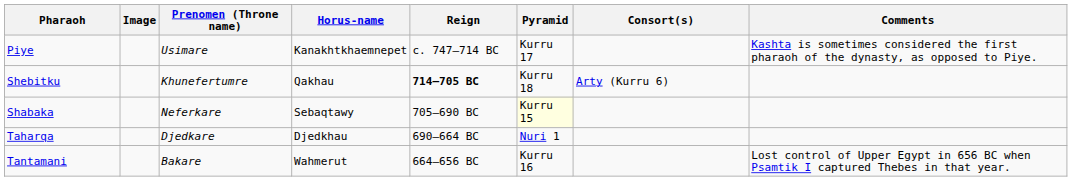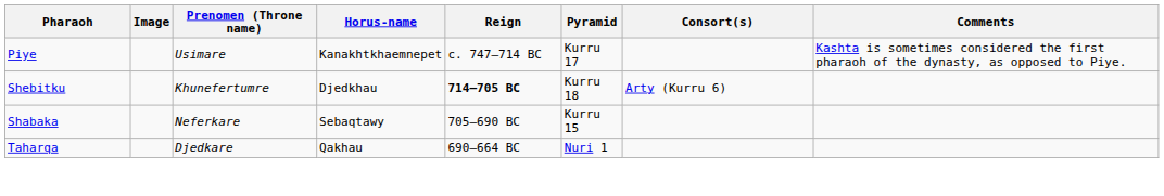 <table class="wikitable">
 <tr>
 <th style="width:130px">Pharaoh</th>
 <th>Image</th>
 <th style="width:150px"><a href='#'>Prenomen</a> (Throne name)</th>
 <th style="width:120px"><a href='#'>Horus-name</a></th>
 <th style="width:120px">Reign</th>
 <th style="width:60px">Pyramid</th>
 <th style="width:200px">Consort(s)</th>
 <th>Comments</th>
 </tr>
 <tr>
 <td><a href='#'>Piye</a></td>
 <td></td>
 <td><em>Usimare</em></td>
 <td>Kanakhtkhaemnepet</td>
 <td>c. 747–714 BC</td>
 <td>Kurru 17</td>
 <td></td>
 <td><a href='#'>Kashta</a> is sometimes considered the first pharaoh of the dynasty, as opposed to Piye.</td>
 </tr>
 <tr>
 <td><a href='#'>Shebitku</a></td>
 <td></td>
 <td><em>Khunefertumre</em></td>
-<td>Qakhau</td>
+<td>Djedkhau</td>
 <td><strong>714–705 BC</strong></td>
 <td>Kurru 18</td>
 <td><a href='#'>Arty</a> (Kurru 6)</td>
 <td></td>
 </tr>
 <tr>
 <td><a href='#'>Shabaka</a></td>
 <td></td>
 <td><em>Neferkare</em></td>
 <td>Sebaqtawy</td>
 <td>705–690 BC</td>
-<td style="background: lightyellow;">Kurru 15</td>
+<td>Kurru 15</td>
 <td></td>
 <td></td>
 </tr>
 <tr>
 <td><a href='#'>Taharqa</a></td>
 <td></td>
 <td><em>Djedkare</em></td>
-<td>Djedkhau</td>
+<td>Qakhau</td>
 <td>690–664 BC</td>
 <td><a href='#'>Nuri</a> 1</td>
 <td></td>
 <td></td>
 </tr>
-<tr>
-<td><a href='#'>Tantamani</a></td>
-<td></td>
-<td><em>Bakare</em></td>
-<td>Wahmerut</td>
-<td>664–656 BC</td>
-<td>Kurru 16</td>
-<td></td>
-<td>Lost control of Upper Egypt in 656 BC when <a href='#'>Psamtik I</a> captured Thebes in that year.</td>
-</tr>
 </table>
